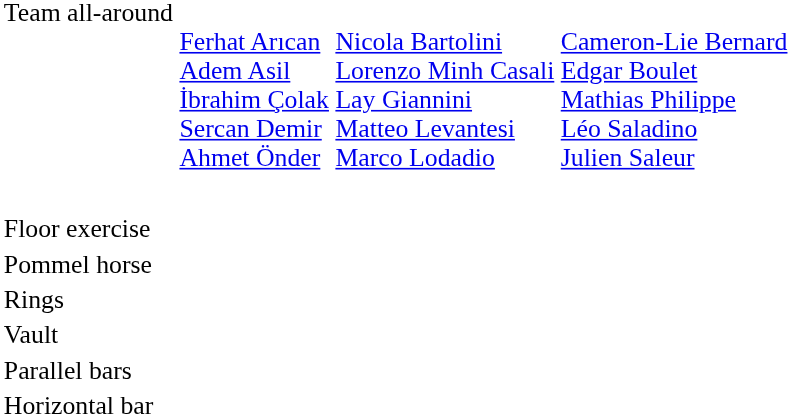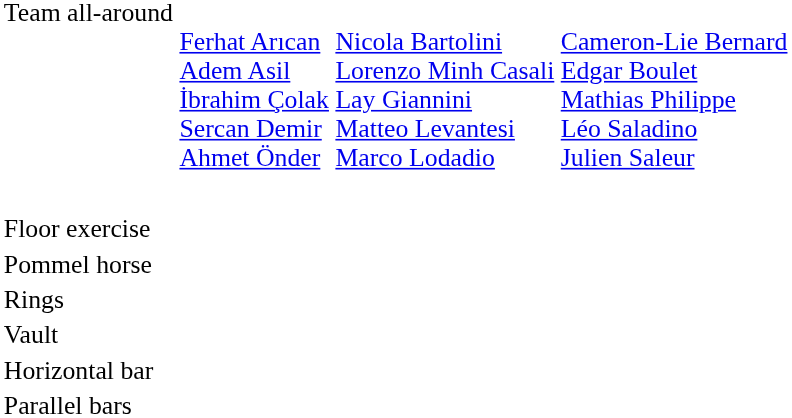 <table>
 <tr valign="top">
 <td>Team all-around<br></td>
 <td><br><a href='#'>Ferhat Arıcan</a><br><a href='#'>Adem Asil</a><br><a href='#'>İbrahim Çolak</a><br><a href='#'>Sercan Demir</a><br><a href='#'>Ahmet Önder</a></td>
 <td><br><a href='#'>Nicola Bartolini</a><br><a href='#'>Lorenzo Minh Casali</a><br><a href='#'>Lay Giannini</a><br><a href='#'>Matteo Levantesi</a><br><a href='#'>Marco Lodadio</a></td>
 <td><br><a href='#'>Cameron-Lie Bernard</a><br><a href='#'>Edgar Boulet</a><br><a href='#'>Mathias Philippe</a><br><a href='#'>Léo Saladino</a><br><a href='#'>Julien Saleur</a></td>
 </tr>
 <tr>
 <td><br></td>
 <td></td>
 <td></td>
 <td></td>
 </tr>
 <tr>
 <td>Floor exercise</td>
 <td></td>
 <td></td>
 <td></td>
 </tr>
 <tr>
 <td>Pommel horse</td>
 <td></td>
 <td></td>
 <td></td>
 </tr>
 <tr>
 <td>Rings</td>
 <td></td>
 <td></td>
 <td></td>
 </tr>
 <tr>
 <td>Vault</td>
 <td></td>
 <td></td>
 <td></td>
 </tr>
 <tr>
+<td>Horizontal bar</td>
+<td></td>
+<td></td>
+<td></td>
+</tr>
+<tr>
 <td>Parallel bars</td>
 <td></td>
 <td></td>
 <td></td>
 </tr>
-<tr>
-<td>Horizontal bar</td>
-<td></td>
-<td></td>
-<td></td>
-</tr>
 </table>
